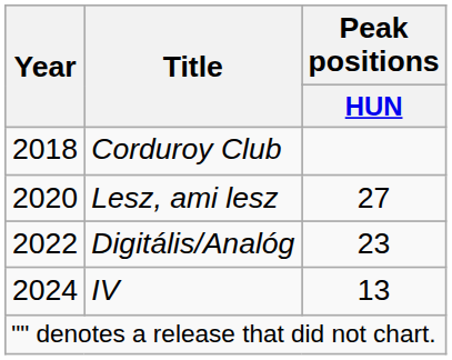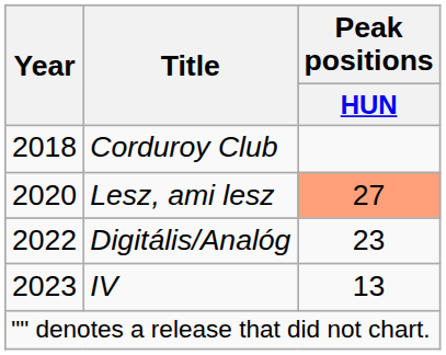 <table class="wikitable">
 <tr>
 <th rowspan="2" style="text-align:center; max-width:4em;">Year</th>
 <th rowspan="2" style="text-align:center; max-width:4em;">Title</th>
 <th style="text-align:center; max-width:5em;">Peak positions</th>
 </tr>
 <tr>
 <th scope="col" style="width:3em;font-size:90%;"><a href='#'>HUN</a></th>
 </tr>
 <tr>
 <td style="text-align:center;">2018</td>
 <td><em>Corduroy Club</em></td>
 <td style="text-align:center;"></td>
 </tr>
 <tr>
 <td style="text-align:center;">2020</td>
 <td><em>Lesz, ami lesz</em></td>
-<td style="text-align:center;">27 </td>
+<td style="background: lightsalmon; text-align:center;">27 </td>
 </tr>
 <tr>
 <td style="text-align:center;">2022</td>
 <td><em>Digitális/Analóg</em></td>
 <td style="text-align:center;">23 </td>
 </tr>
 <tr>
-<td style="text-align:center;">2024</td>
+<td style="text-align:center;">2023</td>
 <td><em>IV</em></td>
 <td style="text-align:center;">13 </td>
 </tr>
 <tr>
 <td colspan="5" style="font-size:85%;max-width:4em;">"" denotes a release that did not chart.</td>
 </tr>
 </table>
